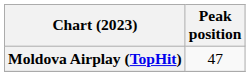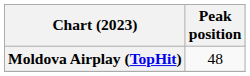 <table class="wikitable plainrowheaders" style="text-align:center">
 <tr>
 <th scope="col">Chart (2023)</th>
 <th scope="col">Peak<br>position</th>
 </tr>
 <tr>
 <th scope="row">Moldova Airplay (<a href='#'>TopHit</a>)</th>
-<td>47</td>
+<td>48</td>
 </tr>
 <tr>
 </tr>
 </table>
